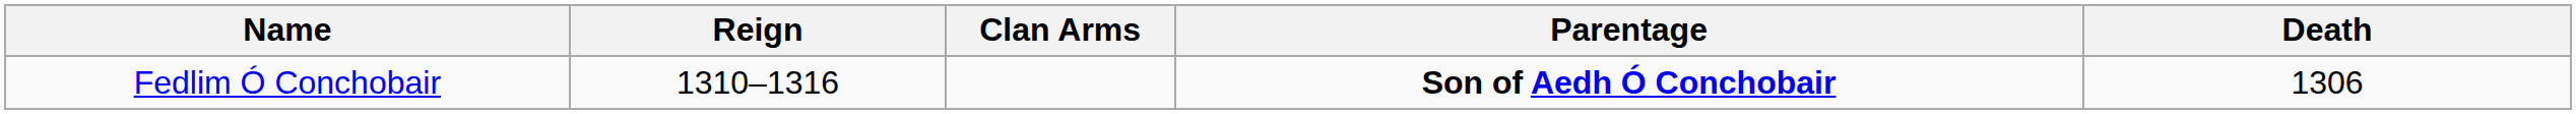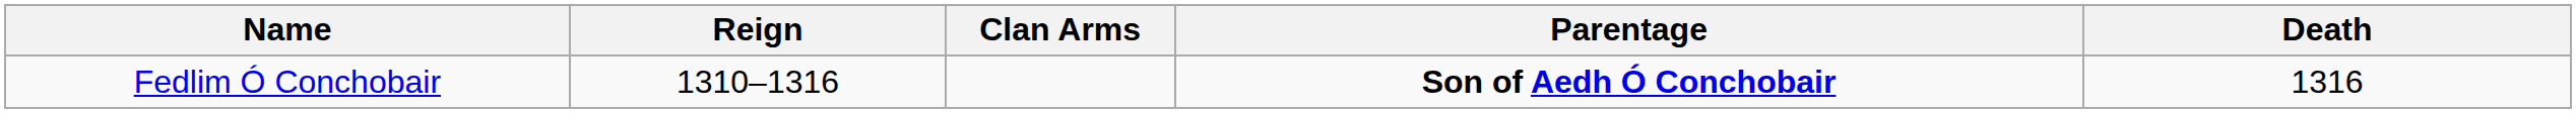 <table style="text-align:center; width:100%" class="wikitable">
 <tr>
 <th style="width:22%">Name</th>
 <th>Reign</th>
 <th style="width:105px">Clan Arms</th>
 <th>Parentage</th>
 <th style="width:19%">Death</th>
 </tr>
 <tr>
 <td><a href='#'>Fedlim Ó Conchobair</a></td>
 <td>1310–1316</td>
 <td></td>
 <td><strong>Son of <a href='#'>Aedh Ó Conchobair</a></strong></td>
-<td>1306</td>
+<td>1316</td>
 </tr>
 <tr>
 </tr>
 </table>
